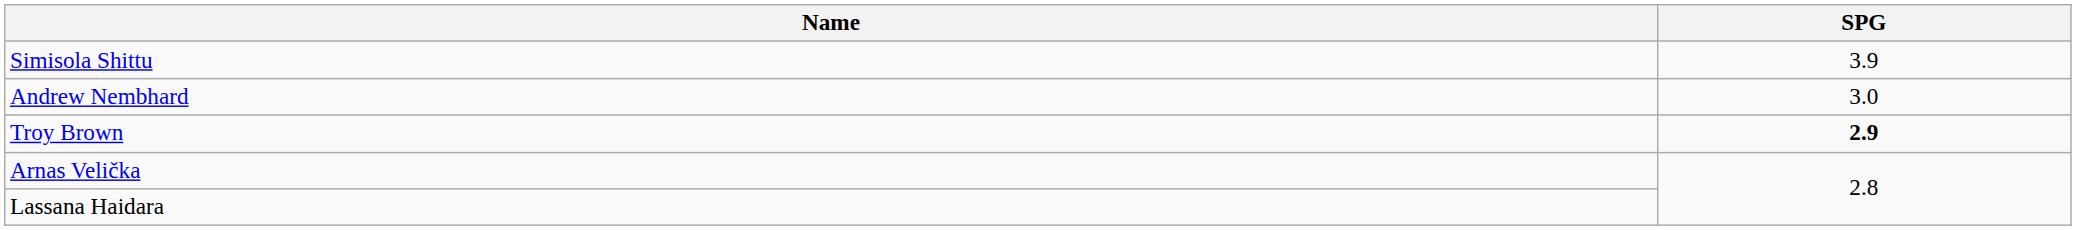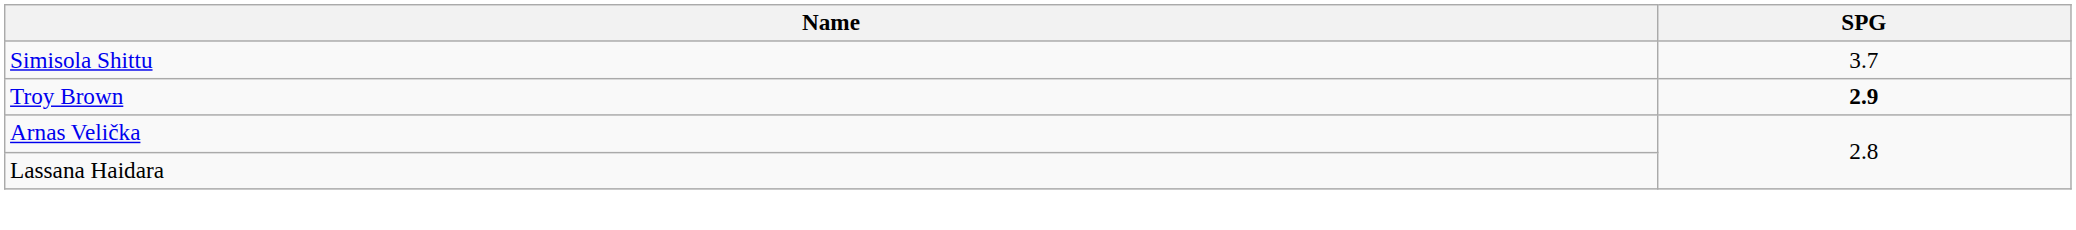 <table class=wikitable width="90%">
 <tr>
 <th width="80%">Name</th>
 <th width="20%">SPG</th>
 </tr>
 <tr>
 <td> <a href='#'>Simisola Shittu</a></td>
-<td align=center>3.9</td>
-</tr>
-<tr>
-<td> <a href='#'>Andrew Nembhard</a></td>
-<td align=center>3.0</td>
+<td align=center>3.7</td>
 </tr>
 <tr>
 <td> <a href='#'>Troy Brown</a></td>
 <td align=center><strong>2.9</strong></td>
 </tr>
 <tr>
 <td> <a href='#'>Arnas Velička</a></td>
 <td align=center rowspan=2>2.8</td>
 </tr>
 <tr>
 <td> Lassana Haidara</td>
 </tr>
 </table>
